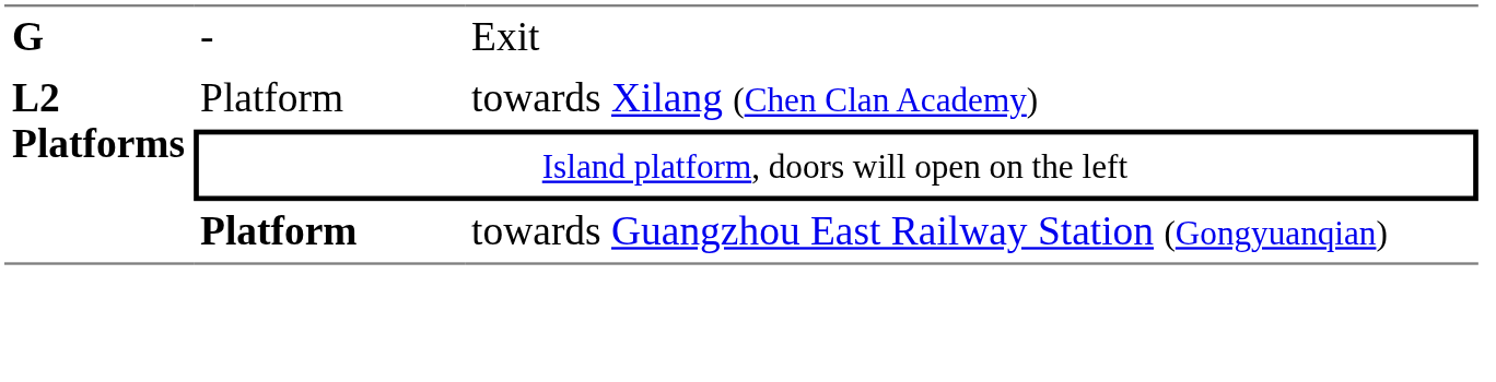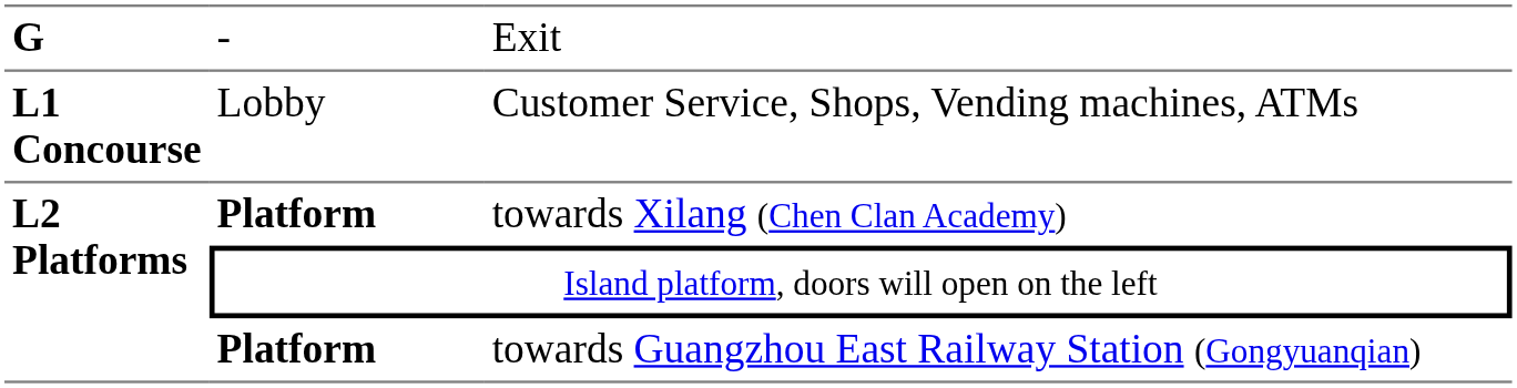 <table table border=0 cellspacing=0 cellpadding=3>
 <tr>
 <td style="border-top:solid 1px gray;" width=50 valign=top><strong>G</strong></td>
 <td style="border-top:solid 1px gray;" width=100 valign=top>-</td>
 <td style="border-top:solid 1px gray;" width=390 valign=top>Exit</td>
 </tr>
 <tr>
+<td style="border-bottom:solid 1px gray; border-top:solid 1px gray;" valign=top width=50><strong>L1<br>Concourse</strong></td>
+<td style="border-bottom:solid 1px gray; border-top:solid 1px gray;" valign=top width=100>Lobby</td>
+<td style="border-bottom:solid 1px gray; border-top:solid 1px gray;" valign=top width=390>Customer Service, Shops, Vending machines, ATMs</td>
+</tr>
+<tr>
 <td style="border-bottom:solid 1px gray;" rowspan=3 valign=top><strong>L2<br>Platforms</strong></td>
-<td>Platform </td>
+<td><strong>Platform </strong></td>
 <td>  towards <a href='#'>Xilang</a> <small>(<a href='#'>Chen Clan Academy</a>)</small></td>
 </tr>
 <tr>
 <td style="border-right:solid 2px black;border-left:solid 2px black;border-top:solid 2px black;border-bottom:solid 2px black;text-align:center;" colspan=2><small><a href='#'>Island platform</a>, doors will open on the left</small></td>
 </tr>
 <tr>
 <td style="border-bottom:solid 1px gray;"><strong>Platform </strong></td>
 <td style="border-bottom:solid 1px gray;"><span></span>  towards <a href='#'>Guangzhou East Railway Station</a> <small>(<a href='#'>Gongyuanqian</a>)</small> </td>
 </tr>
 </table>
